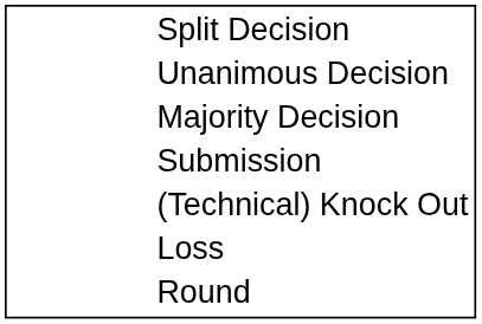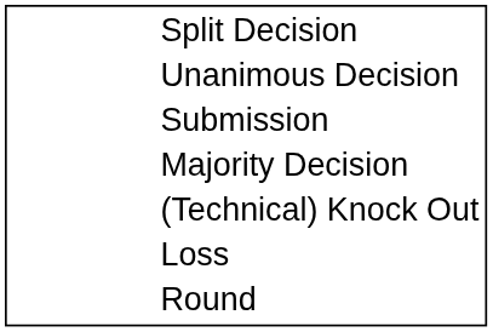 <table style="border:1px solid black;" align=left>
 <tr>
 <td style="width:60px;"></td>
 <td> </td>
 <td>Split Decision</td>
 </tr>
 <tr>
 <td style="width:60px;"></td>
 <td> </td>
 <td>Unanimous Decision</td>
 </tr>
 <tr>
 <td style="width:60px;"></td>
 <td> </td>
-<td>Majority Decision</td>
+<td>Submission</td>
 </tr>
 <tr>
 <td style="width:60px;"></td>
 <td> </td>
-<td>Submission</td>
+<td>Majority Decision</td>
 </tr>
 <tr>
 <td style="width:60px;"></td>
 <td> </td>
 <td>(Technical) Knock Out</td>
 </tr>
 <tr>
 <td style="width:60px;"></td>
 <td> </td>
 <td>Loss</td>
 </tr>
 <tr>
 <td style="width:60px;"></td>
 <td> </td>
 <td>Round</td>
 </tr>
 </table>
